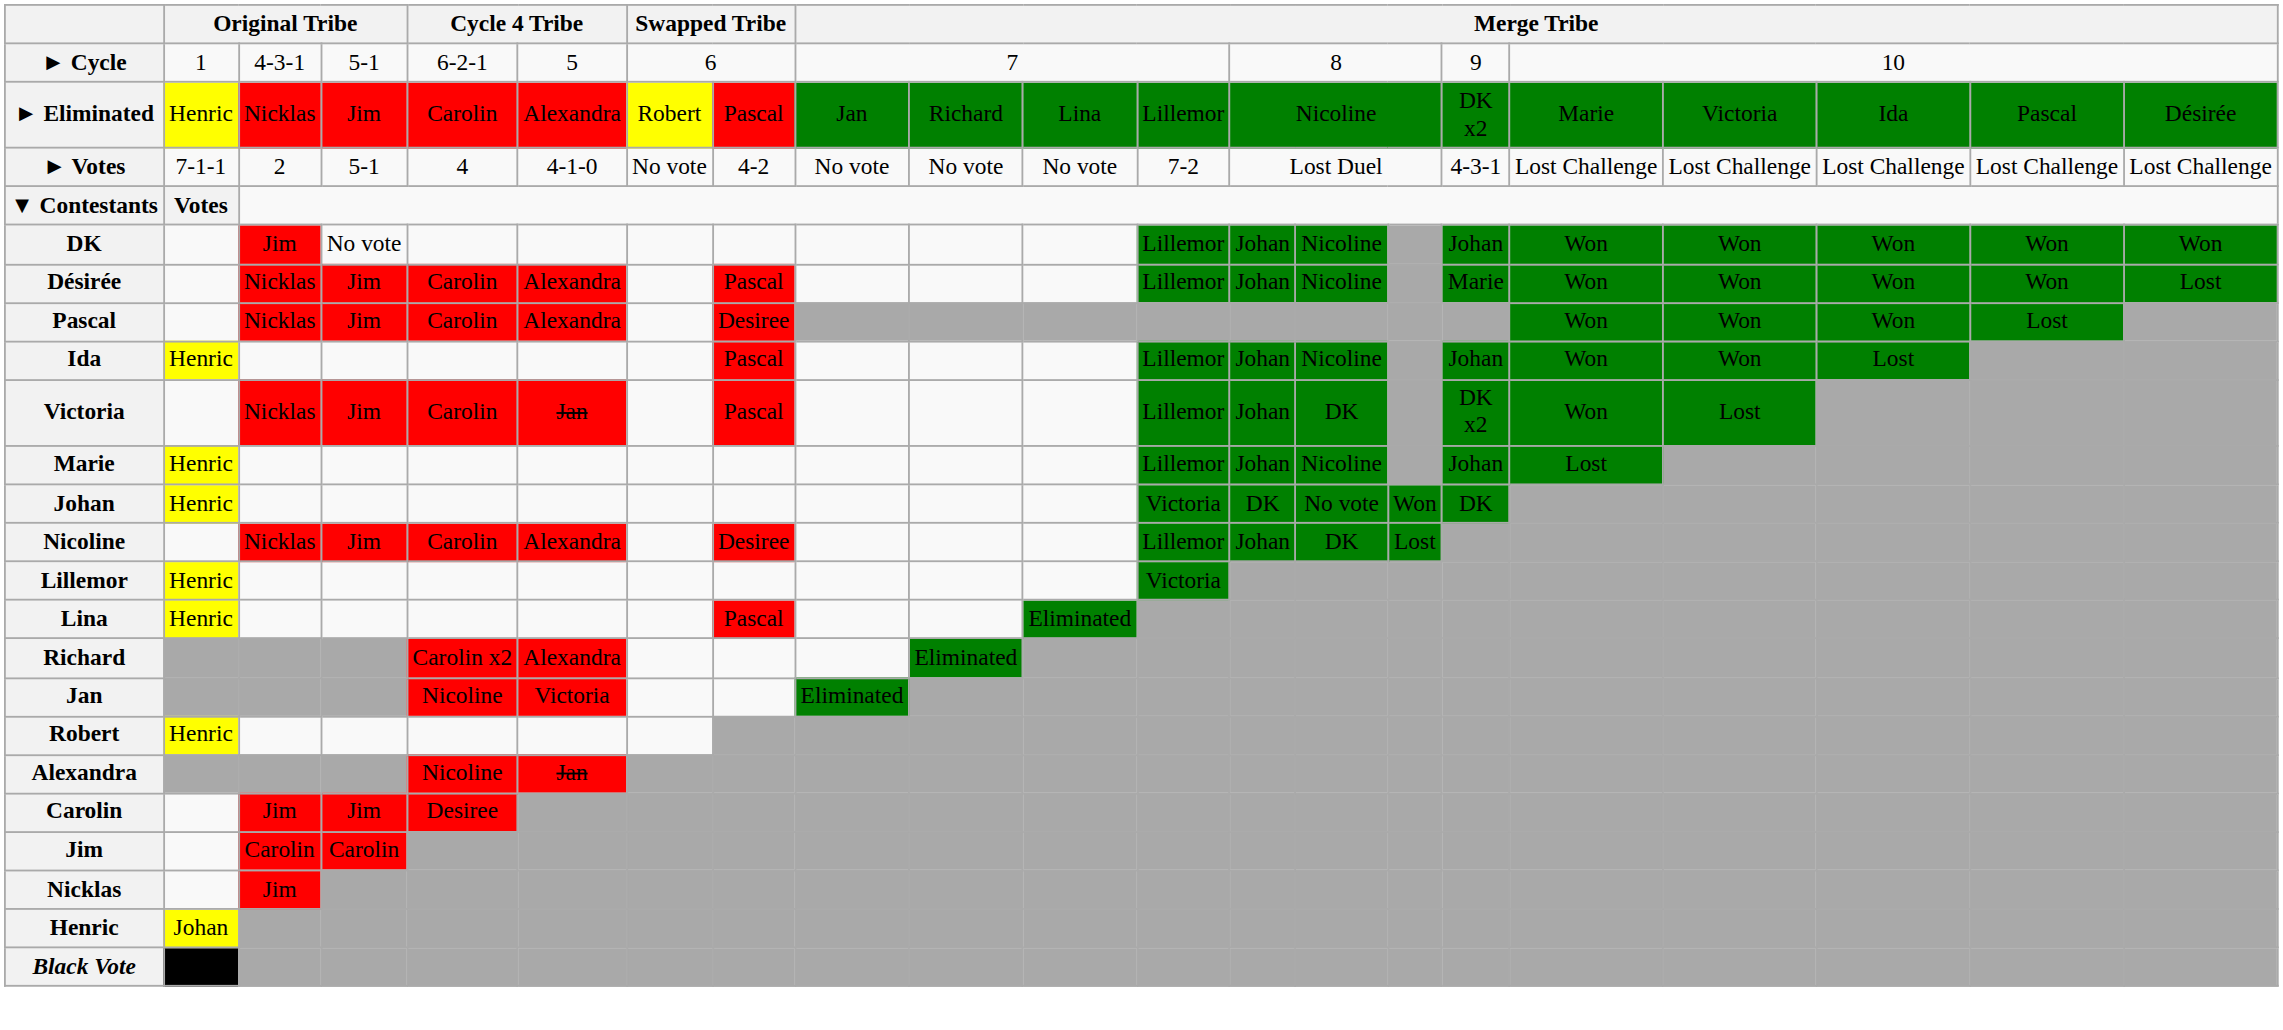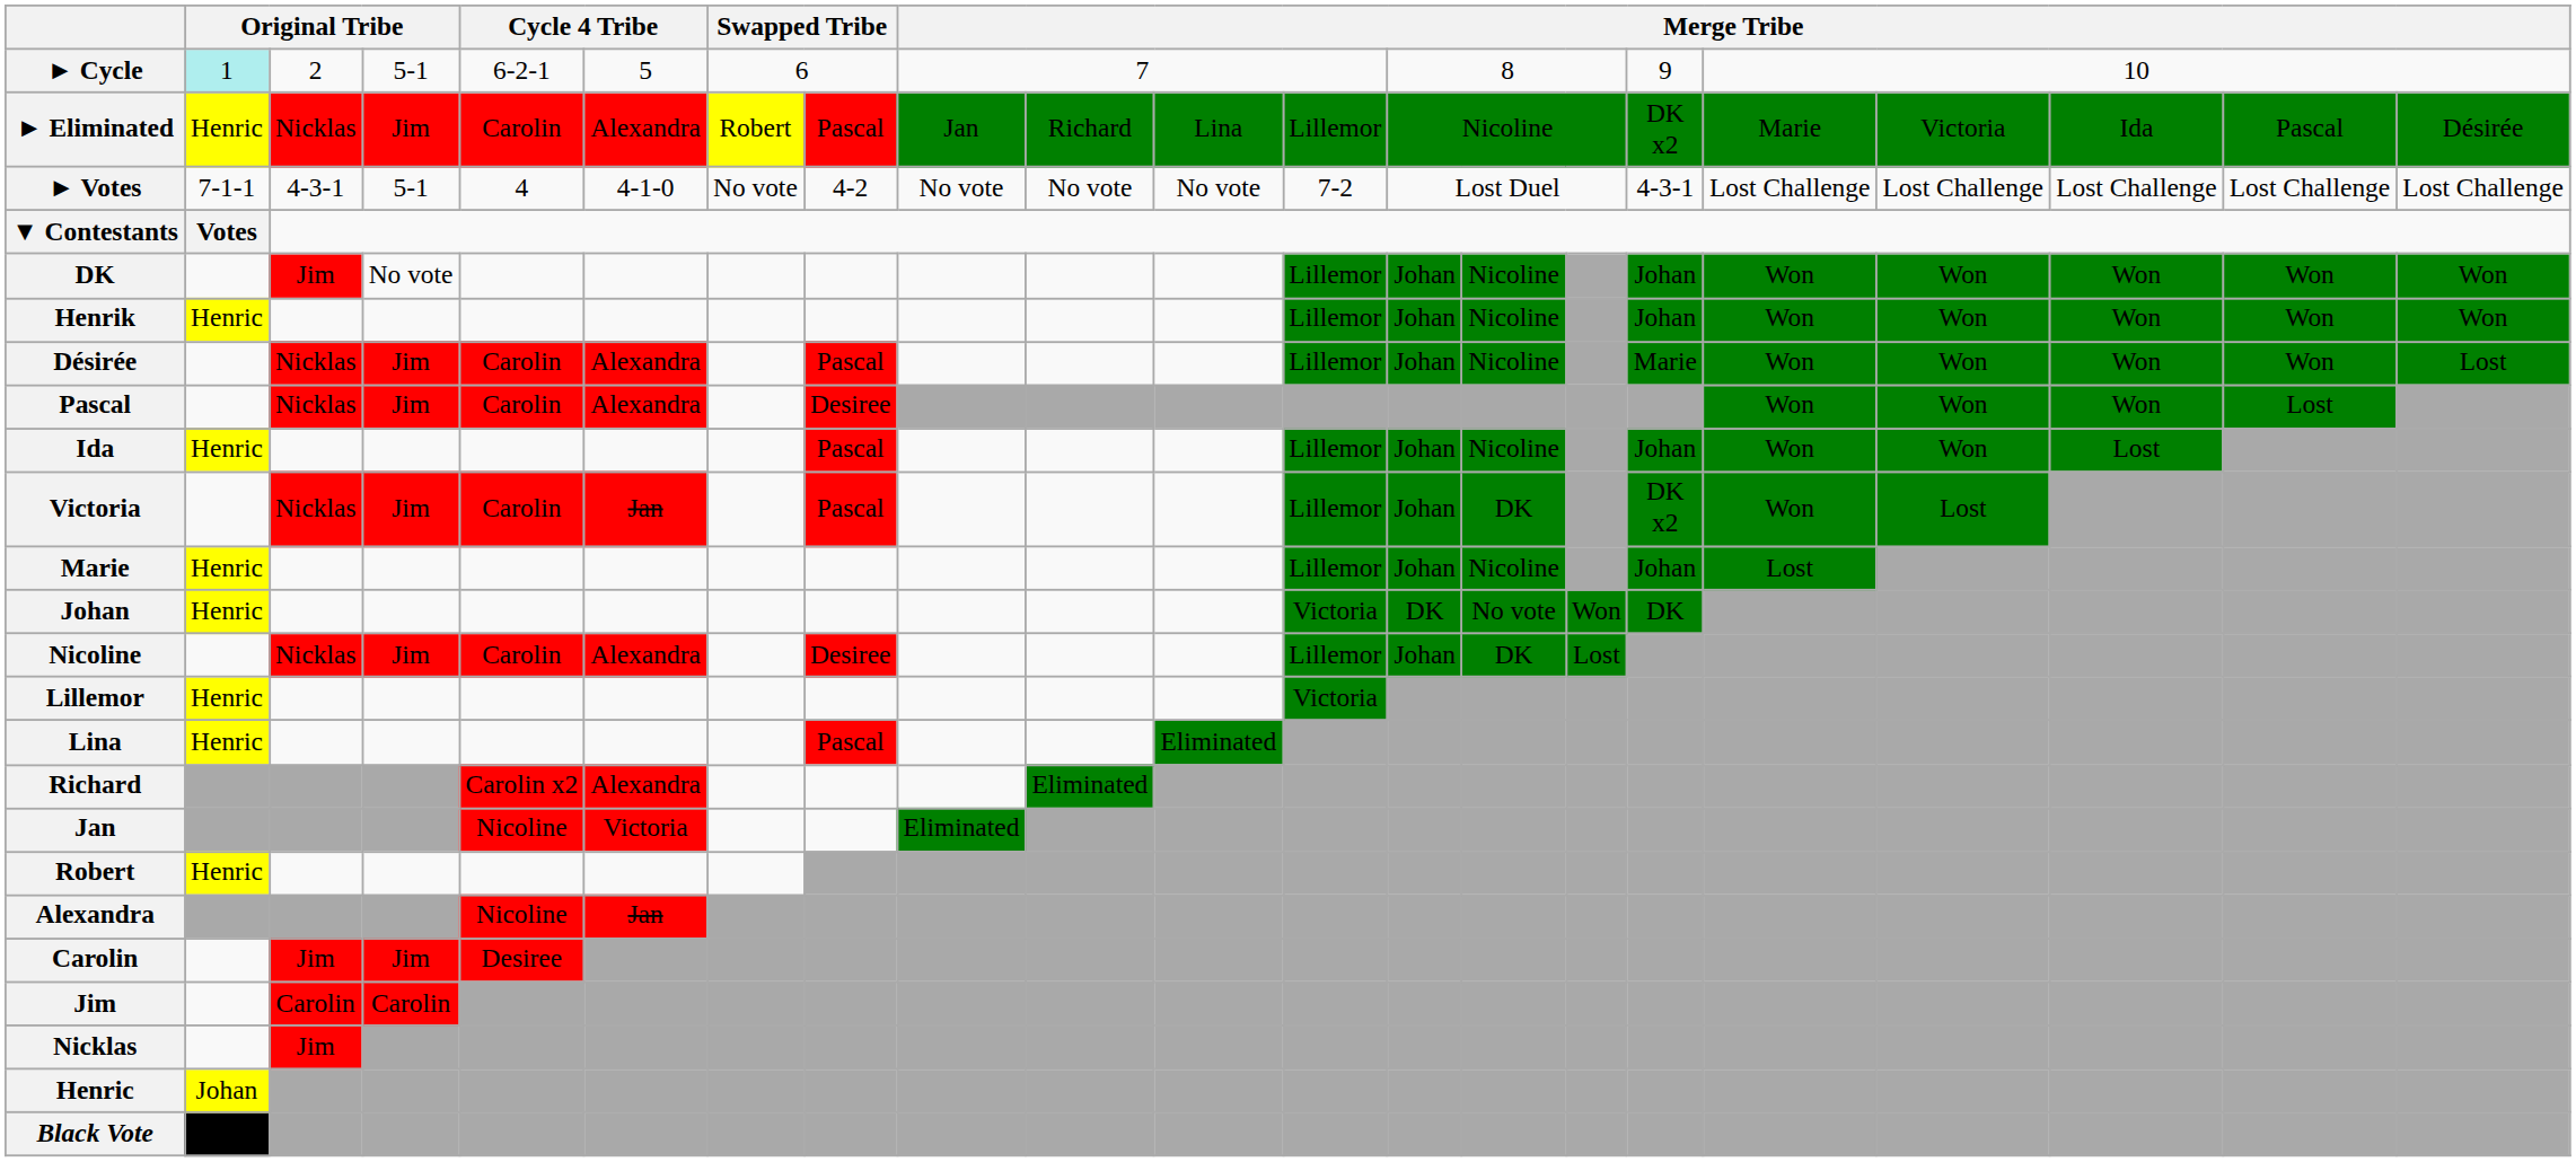 <table class="wikitable" style="font-size:80%; text-align:center">
 <tr>
 <th></th>
 <th colspan="3">Original Tribe</th>
 <th colspan="2">Cycle 4 Tribe</th>
 <th colspan="2">Swapped Tribe</th>
 <th colspan="13">Merge Tribe</th>
 </tr>
 <tr>
 <th align="left">► Cycle</th>
-<td>1</td>
-<td>4-3-1</td>
+<td style="background: paleturquoise;">1</td>
+<td>2</td>
 <td>5-1</td>
 <td>6-2-1</td>
 <td>5</td>
 <td colspan="2">6</td>
 <td colspan="4" !>7</td>
 <td colspan="3">8</td>
 <td>9</td>
 <td colspan="5">10</td>
 </tr>
 <tr>
 <th align="left">► Eliminated</th>
 <td bgcolor="yellow">Henric</td>
 <td bgcolor="red">Nicklas</td>
 <td bgcolor="red">Jim</td>
 <td bgcolor="red">Carolin</td>
 <td bgcolor="red">Alexandra</td>
 <td bgcolor="yellow">Robert</td>
 <td bgcolor="red">Pascal</td>
 <td bgcolor="green">Jan</td>
 <td bgcolor="green">Richard</td>
 <td bgcolor="green">Lina</td>
 <td bgcolor="green">Lillemor</td>
 <td colspan="3"  bgcolor="green">Nicoline</td>
 <td bgcolor="green">DK<br>x2</td>
 <td bgcolor="green">Marie</td>
 <td bgcolor="green">Victoria</td>
 <td bgcolor="green">Ida</td>
 <td bgcolor="green">Pascal</td>
 <td bgcolor="green">Désirée</td>
 </tr>
 <tr>
 <th align="left">► Votes</th>
 <td>7-1-1</td>
-<td>2</td>
+<td>4-3-1</td>
 <td>5-1</td>
 <td>4</td>
 <td>4-1-0</td>
 <td>No vote</td>
 <td>4-2</td>
 <td>No vote</td>
 <td>No vote</td>
 <td>No vote</td>
 <td>7-2</td>
 <td ! colspan="3">Lost Duel</td>
 <td>4-3-1</td>
 <td>Lost Challenge</td>
 <td>Lost Challenge</td>
 <td>Lost Challenge</td>
 <td>Lost Challenge</td>
 <td>Lost Challenge</td>
 </tr>
 <tr>
 <th align="left">▼ Contestants</th>
 <th>Votes</th>
 </tr>
 <tr>
 <th align="left">DK</th>
 <td></td>
 <td bgcolor="red">Jim</td>
 <td>No vote</td>
+<td></td>
+<td></td>
+<td></td>
+<td></td>
+<td></td>
+<td></td>
+<td></td>
+<td bgcolor="green">Lillemor</td>
+<td bgcolor="green">Johan</td>
+<td bgcolor="green">Nicoline</td>
+<td bgcolor="darkgrey"></td>
+<td bgcolor="green">Johan</td>
+<td bgcolor="green">Won</td>
+<td bgcolor="green">Won</td>
+<td bgcolor="green">Won</td>
+<td bgcolor="green">Won</td>
+<td bgcolor="green">Won</td>
+</tr>
+<tr>
+<th align="left">Henrik</th>
+<td bgcolor="yellow">Henric</td>
+<td></td>
+<td></td>
 <td></td>
 <td></td>
 <td></td>
 <td></td>
 <td></td>
 <td></td>
 <td></td>
 <td bgcolor="green">Lillemor</td>
 <td bgcolor="green">Johan</td>
 <td bgcolor="green">Nicoline</td>
 <td bgcolor="darkgrey"></td>
 <td bgcolor="green">Johan</td>
 <td bgcolor="green">Won</td>
 <td bgcolor="green">Won</td>
 <td bgcolor="green">Won</td>
 <td bgcolor="green">Won</td>
 <td bgcolor="green">Won</td>
 </tr>
 <tr>
 <th align="left">Désirée</th>
 <td></td>
 <td bgcolor="red">Nicklas</td>
 <td bgcolor="red">Jim</td>
 <td bgcolor="red">Carolin</td>
 <td bgcolor="red">Alexandra</td>
 <td></td>
 <td bgcolor="red">Pascal</td>
 <td></td>
 <td></td>
 <td></td>
 <td bgcolor="green">Lillemor</td>
 <td bgcolor="green">Johan</td>
 <td bgcolor="green">Nicoline</td>
 <td bgcolor="darkgrey"></td>
 <td bgcolor="green">Marie</td>
 <td bgcolor="green">Won</td>
 <td bgcolor="green">Won</td>
 <td bgcolor="green">Won</td>
 <td bgcolor="green">Won</td>
 <td bgcolor="green">Lost</td>
 </tr>
 <tr>
 <th align="left">Pascal</th>
 <td></td>
 <td bgcolor="red">Nicklas</td>
 <td bgcolor="red">Jim</td>
 <td bgcolor="red">Carolin</td>
 <td bgcolor="red">Alexandra</td>
 <td></td>
 <td bgcolor="red">Desiree</td>
 <td bgcolor="darkgrey"></td>
 <td bgcolor="darkgrey"></td>
 <td bgcolor="darkgrey"></td>
 <td bgcolor="darkgrey"></td>
 <td bgcolor="darkgrey"></td>
 <td bgcolor="darkgrey"></td>
 <td bgcolor="darkgrey"></td>
 <td bgcolor="darkgrey"></td>
 <td bgcolor="green">Won</td>
 <td bgcolor="green">Won</td>
 <td bgcolor="green">Won</td>
 <td bgcolor="green">Lost</td>
 <td bgcolor="darkgrey"></td>
 </tr>
 <tr>
 <th align="left">Ida</th>
 <td bgcolor="yellow">Henric</td>
 <td></td>
 <td></td>
 <td></td>
 <td></td>
 <td></td>
 <td bgcolor="red">Pascal</td>
 <td></td>
 <td></td>
 <td></td>
 <td bgcolor="green">Lillemor</td>
 <td bgcolor="green">Johan</td>
 <td bgcolor="green">Nicoline</td>
 <td bgcolor="darkgrey"></td>
 <td bgcolor="green">Johan</td>
 <td bgcolor="green">Won</td>
 <td bgcolor="green">Won</td>
 <td bgcolor="green">Lost</td>
 <td bgcolor="darkgrey"></td>
 <td bgcolor="darkgrey"></td>
 </tr>
 <tr>
 <th align="left">Victoria</th>
 <td></td>
 <td bgcolor="red">Nicklas</td>
 <td bgcolor="red">Jim</td>
 <td bgcolor="red">Carolin</td>
 <td bgcolor="red"><s>Jan</s></td>
 <td></td>
 <td bgcolor="red">Pascal</td>
 <td></td>
 <td></td>
 <td></td>
 <td bgcolor="green">Lillemor</td>
 <td bgcolor="green">Johan</td>
 <td bgcolor="green">DK</td>
 <td bgcolor="darkgrey"></td>
 <td bgcolor="green">DK<br>x2</td>
 <td bgcolor="green">Won</td>
 <td bgcolor="green">Lost</td>
 <td bgcolor="darkgrey"></td>
 <td bgcolor="darkgrey"></td>
 <td bgcolor="darkgrey"></td>
 </tr>
 <tr>
 <th align="left">Marie</th>
 <td bgcolor="yellow">Henric</td>
 <td></td>
 <td></td>
 <td></td>
 <td></td>
 <td></td>
 <td></td>
 <td></td>
 <td></td>
 <td></td>
 <td bgcolor="green">Lillemor</td>
 <td bgcolor="green">Johan</td>
 <td bgcolor="green">Nicoline</td>
 <td bgcolor="darkgrey"></td>
 <td bgcolor="green">Johan</td>
 <td bgcolor="green">Lost</td>
 <td bgcolor="darkgrey"></td>
 <td bgcolor="darkgrey"></td>
 <td bgcolor="darkgrey"></td>
 <td bgcolor="darkgrey"></td>
 </tr>
 <tr>
 <th align="left">Johan</th>
 <td bgcolor="yellow">Henric</td>
 <td></td>
 <td></td>
 <td></td>
 <td></td>
 <td></td>
 <td></td>
 <td></td>
 <td></td>
 <td></td>
 <td bgcolor="green">Victoria</td>
 <td bgcolor="green">DK</td>
 <td bgcolor="green">No vote</td>
 <td bgcolor="green">Won</td>
 <td bgcolor="green">DK</td>
 <td bgcolor="darkgrey"></td>
 <td bgcolor="darkgrey"></td>
 <td bgcolor="darkgrey"></td>
 <td bgcolor="darkgrey"></td>
 <td bgcolor="darkgrey"></td>
 </tr>
 <tr>
 <th align="left">Nicoline</th>
 <td></td>
 <td bgcolor="red">Nicklas</td>
 <td bgcolor="red">Jim</td>
 <td bgcolor="red">Carolin</td>
 <td bgcolor="red">Alexandra</td>
 <td></td>
 <td bgcolor="red">Desiree</td>
 <td></td>
 <td></td>
 <td></td>
 <td bgcolor="green">Lillemor</td>
 <td bgcolor="green">Johan</td>
 <td bgcolor="green">DK</td>
 <td bgcolor="green">Lost</td>
 <td bgcolor="darkgrey"></td>
 <td bgcolor="darkgrey"></td>
 <td bgcolor="darkgrey"></td>
 <td bgcolor="darkgrey"></td>
 <td bgcolor="darkgrey"></td>
 <td bgcolor="darkgrey"></td>
 </tr>
 <tr>
 <th align="left">Lillemor</th>
 <td bgcolor="yellow">Henric</td>
 <td></td>
 <td></td>
 <td></td>
 <td></td>
 <td></td>
 <td></td>
 <td></td>
 <td></td>
 <td></td>
 <td bgcolor="green">Victoria</td>
 <td bgcolor="darkgrey"></td>
 <td bgcolor="darkgrey"></td>
 <td bgcolor="darkgrey"></td>
 <td bgcolor="darkgrey"></td>
 <td bgcolor="darkgrey"></td>
 <td bgcolor="darkgrey"></td>
 <td bgcolor="darkgrey"></td>
 <td bgcolor="darkgrey"></td>
 <td bgcolor="darkgrey"></td>
 </tr>
 <tr>
 <th align="left">Lina</th>
 <td bgcolor="yellow">Henric</td>
 <td></td>
 <td></td>
 <td></td>
 <td></td>
 <td></td>
 <td bgcolor="red">Pascal</td>
 <td></td>
 <td></td>
 <td bgcolor="green">Eliminated</td>
 <td bgcolor="darkgrey"></td>
 <td bgcolor="darkgrey"></td>
 <td bgcolor="darkgrey"></td>
 <td bgcolor="darkgrey"></td>
 <td bgcolor="darkgrey"></td>
 <td bgcolor="darkgrey"></td>
 <td bgcolor="darkgrey"></td>
 <td bgcolor="darkgrey"></td>
 <td bgcolor="darkgrey"></td>
 <td bgcolor="darkgrey"></td>
 </tr>
 <tr>
 <th align="left">Richard</th>
 <td bgcolor="darkgrey"></td>
 <td bgcolor="darkgrey"></td>
 <td bgcolor="darkgrey"></td>
 <td bgcolor="red">Carolin x2</td>
 <td bgcolor="red">Alexandra</td>
 <td></td>
 <td></td>
 <td></td>
 <td bgcolor="green">Eliminated</td>
 <td bgcolor="darkgrey"></td>
 <td bgcolor="darkgrey"></td>
 <td bgcolor="darkgrey"></td>
 <td bgcolor="darkgrey"></td>
 <td bgcolor="darkgrey"></td>
 <td bgcolor="darkgrey"></td>
 <td bgcolor="darkgrey"></td>
 <td bgcolor="darkgrey"></td>
 <td bgcolor="darkgrey"></td>
 <td bgcolor="darkgrey"></td>
 <td bgcolor="darkgrey"></td>
 </tr>
 <tr>
 <th align="left">Jan</th>
 <td bgcolor="darkgrey"></td>
 <td bgcolor="darkgrey"></td>
 <td bgcolor="darkgrey"></td>
 <td bgcolor="red">Nicoline</td>
 <td bgcolor="red">Victoria</td>
 <td></td>
 <td></td>
 <td bgcolor="green">Eliminated</td>
 <td bgcolor="darkgrey"></td>
 <td bgcolor="darkgrey"></td>
 <td bgcolor="darkgrey"></td>
 <td bgcolor="darkgrey"></td>
 <td bgcolor="darkgrey"></td>
 <td bgcolor="darkgrey"></td>
 <td bgcolor="darkgrey"></td>
 <td bgcolor="darkgrey"></td>
 <td bgcolor="darkgrey"></td>
 <td bgcolor="darkgrey"></td>
 <td bgcolor="darkgrey"></td>
 <td bgcolor="darkgrey"></td>
 </tr>
 <tr>
 <th align="left">Robert</th>
 <td bgcolor="yellow">Henric</td>
 <td></td>
 <td></td>
 <td></td>
 <td></td>
 <td></td>
 <td bgcolor="darkgrey"></td>
 <td bgcolor="darkgrey"></td>
 <td bgcolor="darkgrey"></td>
 <td bgcolor="darkgrey"></td>
 <td bgcolor="darkgrey"></td>
 <td bgcolor="darkgrey"></td>
 <td bgcolor="darkgrey"></td>
 <td bgcolor="darkgrey"></td>
 <td bgcolor="darkgrey"></td>
 <td bgcolor="darkgrey"></td>
 <td bgcolor="darkgrey"></td>
 <td bgcolor="darkgrey"></td>
 <td bgcolor="darkgrey"></td>
 <td bgcolor="darkgrey"></td>
 </tr>
 <tr>
 <th align="left">Alexandra</th>
 <td bgcolor="darkgrey"></td>
 <td bgcolor="darkgrey"></td>
 <td bgcolor="darkgrey"></td>
 <td bgcolor="red">Nicoline</td>
 <td bgcolor="red"><s>Jan</s></td>
 <td bgcolor="darkgrey"></td>
 <td bgcolor="darkgrey"></td>
 <td bgcolor="darkgrey"></td>
 <td bgcolor="darkgrey"></td>
 <td bgcolor="darkgrey"></td>
 <td bgcolor="darkgrey"></td>
 <td bgcolor="darkgrey"></td>
 <td bgcolor="darkgrey"></td>
 <td bgcolor="darkgrey"></td>
 <td bgcolor="darkgrey"></td>
 <td bgcolor="darkgrey"></td>
 <td bgcolor="darkgrey"></td>
 <td bgcolor="darkgrey"></td>
 <td bgcolor="darkgrey"></td>
 <td bgcolor="darkgrey"></td>
 </tr>
 <tr>
 <th align="left">Carolin</th>
 <td></td>
 <td bgcolor="red">Jim</td>
 <td bgcolor="red">Jim</td>
 <td bgcolor="red">Desiree</td>
 <td bgcolor="darkgrey"></td>
 <td bgcolor="darkgrey"></td>
 <td bgcolor="darkgrey"></td>
 <td bgcolor="darkgrey"></td>
 <td bgcolor="darkgrey"></td>
 <td bgcolor="darkgrey"></td>
 <td bgcolor="darkgrey"></td>
 <td bgcolor="darkgrey"></td>
 <td bgcolor="darkgrey"></td>
 <td bgcolor="darkgrey"></td>
 <td bgcolor="darkgrey"></td>
 <td bgcolor="darkgrey"></td>
 <td bgcolor="darkgrey"></td>
 <td bgcolor="darkgrey"></td>
 <td bgcolor="darkgrey"></td>
 <td bgcolor="darkgrey"></td>
 </tr>
 <tr>
 <th align="left">Jim</th>
 <td></td>
 <td bgcolor="red">Carolin</td>
 <td bgcolor="red">Carolin</td>
 <td bgcolor="darkgrey"></td>
 <td bgcolor="darkgrey"></td>
 <td bgcolor="darkgrey"></td>
 <td bgcolor="darkgrey"></td>
 <td bgcolor="darkgrey"></td>
 <td bgcolor="darkgrey"></td>
 <td bgcolor="darkgrey"></td>
 <td bgcolor="darkgrey"></td>
 <td bgcolor="darkgrey"></td>
 <td bgcolor="darkgrey"></td>
 <td bgcolor="darkgrey"></td>
 <td bgcolor="darkgrey"></td>
 <td bgcolor="darkgrey"></td>
 <td bgcolor="darkgrey"></td>
 <td bgcolor="darkgrey"></td>
 <td bgcolor="darkgrey"></td>
 <td bgcolor="darkgrey"></td>
 </tr>
 <tr>
 <th align="left">Nicklas</th>
 <td></td>
 <td bgcolor="red">Jim</td>
 <td bgcolor="darkgrey"></td>
 <td bgcolor="darkgrey"></td>
 <td bgcolor="darkgrey"></td>
 <td bgcolor="darkgrey"></td>
 <td bgcolor="darkgrey"></td>
 <td bgcolor="darkgrey"></td>
 <td bgcolor="darkgrey"></td>
 <td bgcolor="darkgrey"></td>
 <td bgcolor="darkgrey"></td>
 <td bgcolor="darkgrey"></td>
 <td bgcolor="darkgrey"></td>
 <td bgcolor="darkgrey"></td>
 <td bgcolor="darkgrey"></td>
 <td bgcolor="darkgrey"></td>
 <td bgcolor="darkgrey"></td>
 <td bgcolor="darkgrey"></td>
 <td bgcolor="darkgrey"></td>
 <td bgcolor="darkgrey"></td>
 </tr>
 <tr>
 <th align="left">Henric</th>
 <td bgcolor="yellow">Johan</td>
 <td bgcolor="darkgrey"></td>
 <td bgcolor="darkgrey"></td>
 <td bgcolor="darkgrey"></td>
 <td bgcolor="darkgrey"></td>
 <td bgcolor="darkgrey"></td>
 <td bgcolor="darkgrey"></td>
 <td bgcolor="darkgrey"></td>
 <td bgcolor="darkgrey"></td>
 <td bgcolor="darkgrey"></td>
 <td bgcolor="darkgrey"></td>
 <td bgcolor="darkgrey"></td>
 <td bgcolor="darkgrey"></td>
 <td bgcolor="darkgrey"></td>
 <td bgcolor="darkgrey"></td>
 <td bgcolor="darkgrey"></td>
 <td bgcolor="darkgrey"></td>
 <td bgcolor="darkgrey"></td>
 <td bgcolor="darkgrey"></td>
 <td bgcolor="darkgrey"></td>
 </tr>
 <tr>
 <th align="left"><em>Black Vote</em></th>
 <td bgcolor="black"></td>
 <td bgcolor="darkgrey"></td>
 <td bgcolor="darkgrey"></td>
 <td bgcolor="darkgrey"></td>
 <td bgcolor="darkgrey"></td>
 <td bgcolor="darkgrey"></td>
 <td bgcolor="darkgrey"></td>
 <td bgcolor="darkgrey"></td>
 <td bgcolor="darkgrey"></td>
 <td bgcolor="darkgrey"></td>
 <td bgcolor="darkgrey"></td>
 <td bgcolor="darkgrey"></td>
 <td bgcolor="darkgrey"></td>
 <td bgcolor="darkgrey"></td>
 <td bgcolor="darkgrey"></td>
 <td bgcolor="darkgrey"></td>
 <td bgcolor="darkgrey"></td>
 <td bgcolor="darkgrey"></td>
 <td bgcolor="darkgrey"></td>
 <td bgcolor="darkgrey"></td>
 </tr>
 </table>
